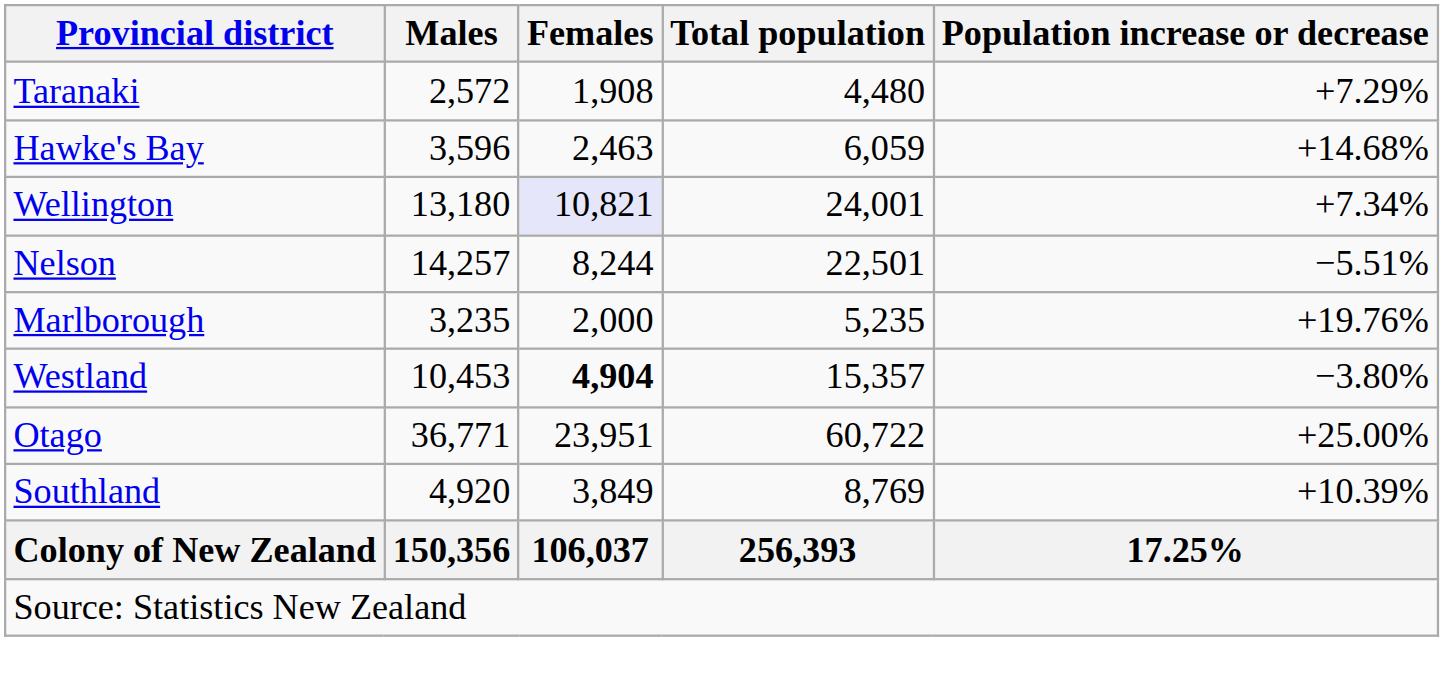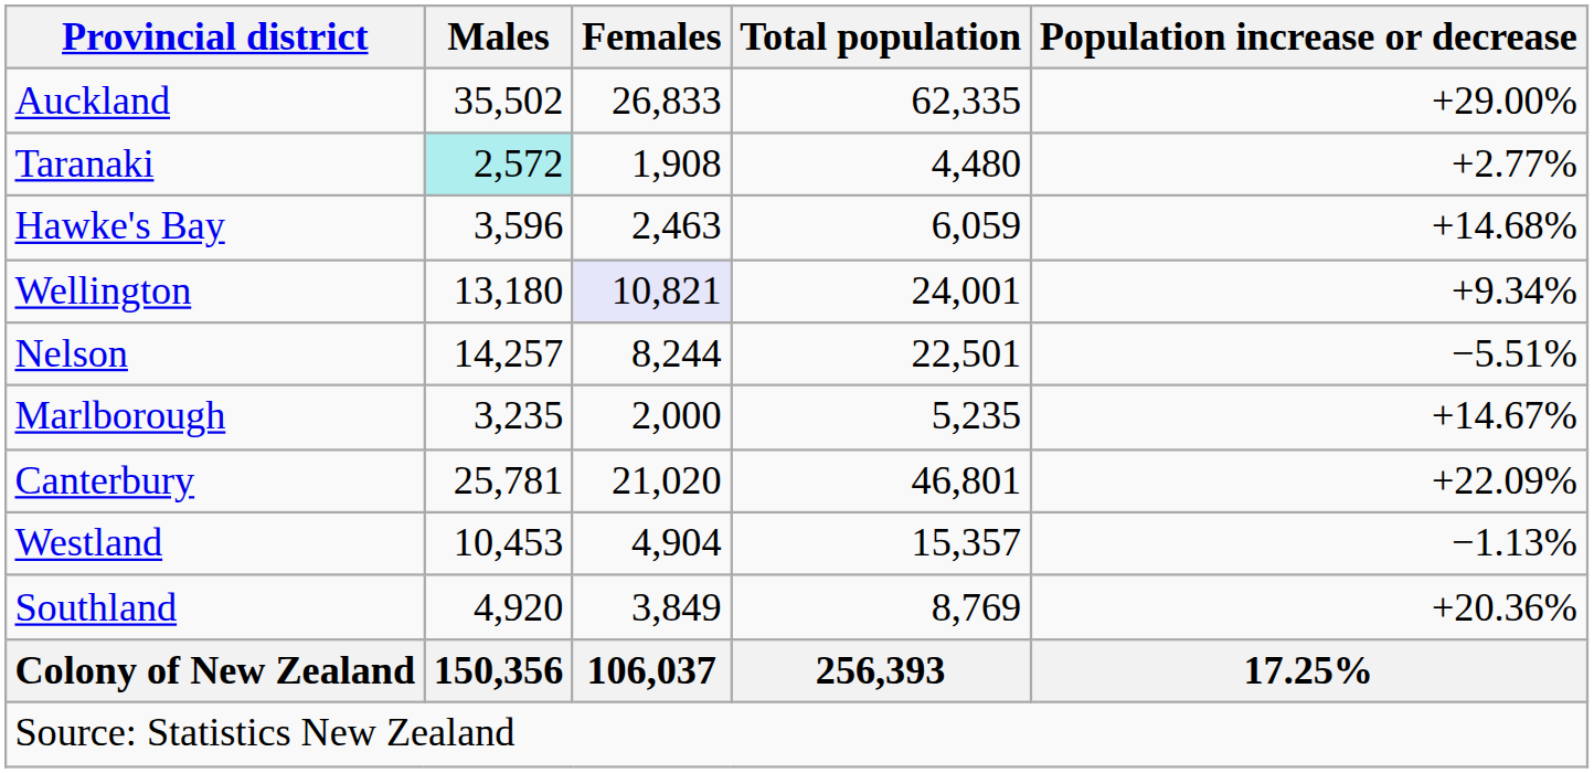 <table class="wikitable" style="text-align:right">
 <tr>
 <th><a href='#'>Provincial district</a></th>
 <th>Males</th>
 <th>Females</th>
 <th>Total population</th>
 <th>Population increase or decrease</th>
 </tr>
 <tr>
+<td align="left"><a href='#'>Auckland</a></td>
+<td>35,502</td>
+<td>26,833</td>
+<td>62,335</td>
+<td>+29.00%</td>
+</tr>
+<tr>
 <td align="left"><a href='#'>Taranaki</a></td>
-<td>2,572</td>
+<td style="background: paleturquoise;">2,572</td>
 <td>1,908</td>
 <td>4,480</td>
-<td>+7.29%</td>
+<td>+2.77%</td>
 </tr>
 <tr>
 <td align="left"><a href='#'>Hawke's Bay</a></td>
 <td>3,596</td>
 <td>2,463</td>
 <td>6,059</td>
 <td>+14.68%</td>
 </tr>
 <tr>
 <td align="left"><a href='#'>Wellington</a></td>
 <td>13,180</td>
 <td style="background: lavender;">10,821</td>
 <td>24,001</td>
-<td>+7.34%</td>
+<td>+9.34%</td>
 </tr>
 <tr>
 <td align="left"><a href='#'>Nelson</a></td>
 <td>14,257</td>
 <td>8,244</td>
 <td>22,501</td>
 <td>−5.51%</td>
 </tr>
 <tr>
 <td align="left"><a href='#'>Marlborough</a></td>
 <td>3,235</td>
 <td>2,000</td>
 <td>5,235</td>
-<td>+19.76%</td>
+<td>+14.67%</td>
+</tr>
+<tr>
+<td align="left"><a href='#'>Canterbury</a></td>
+<td>25,781</td>
+<td>21,020</td>
+<td>46,801</td>
+<td>+22.09%</td>
 </tr>
 <tr>
 <td align="left"><a href='#'>Westland</a></td>
 <td>10,453</td>
-<td><strong>4,904</strong></td>
+<td>4,904</td>
 <td>15,357</td>
-<td>−3.80%</td>
-</tr>
-<tr>
-<td align="left"><a href='#'>Otago</a></td>
-<td>36,771</td>
-<td>23,951</td>
-<td>60,722</td>
-<td>+25.00%</td>
+<td>−1.13%</td>
 </tr>
 <tr>
 <td align="left"><a href='#'>Southland</a></td>
 <td>4,920</td>
 <td>3,849</td>
 <td>8,769</td>
-<td>+10.39%</td>
+<td>+20.36%</td>
 </tr>
 <tr>
 <th> Colony of New Zealand</th>
 <th>150,356</th>
 <th>106,037</th>
 <th>256,393</th>
 <th> 17.25%</th>
 </tr>
 <tr>
 <td colspan="5" style="text-align:left;">Source: Statistics New Zealand</td>
 </tr>
 </table>
